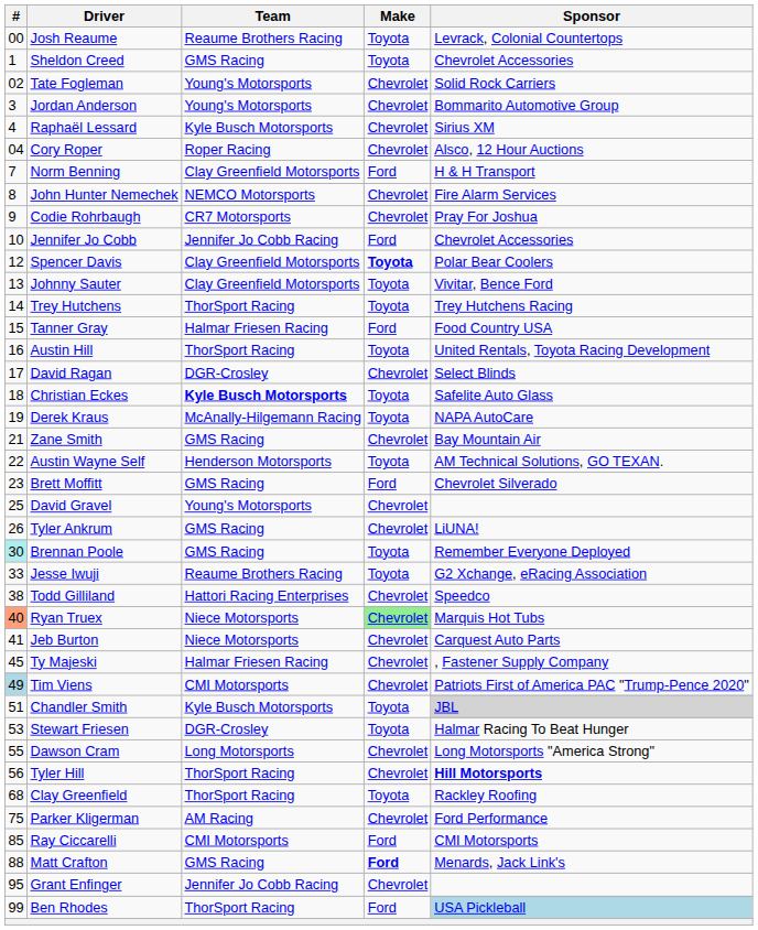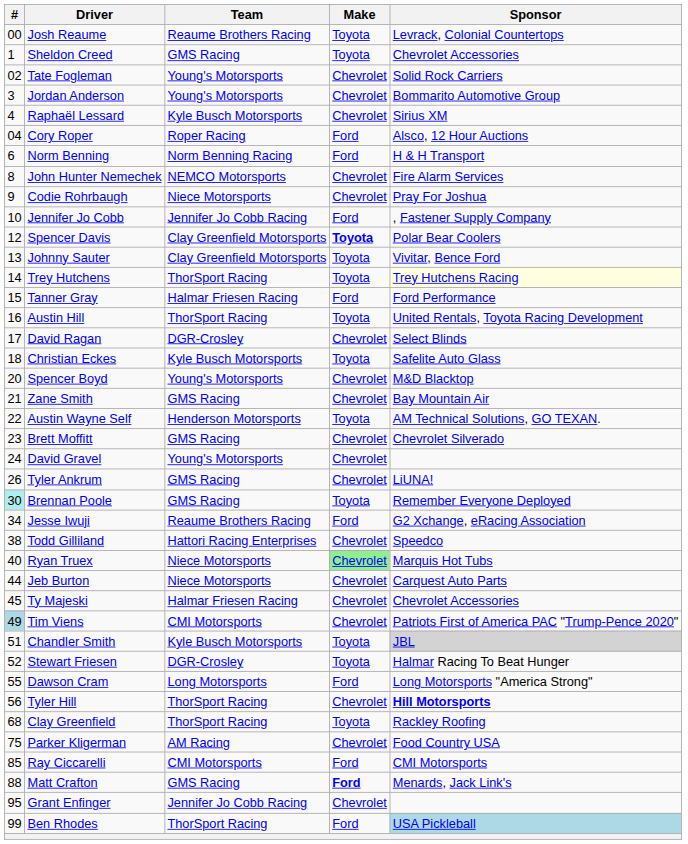 <table class="wikitable" style="font-size:95%">
 <tr>
 <th>#</th>
 <th>Driver</th>
 <th>Team</th>
 <th>Make</th>
 <th>Sponsor</th>
 </tr>
 <tr>
 <td>00</td>
 <td><a href='#'>Josh Reaume</a></td>
 <td><a href='#'>Reaume Brothers Racing</a></td>
 <td><a href='#'>Toyota</a></td>
 <td><a href='#'>Levrack</a>, <a href='#'>Colonial Countertops</a></td>
 </tr>
 <tr>
 <td>1</td>
 <td><a href='#'>Sheldon Creed</a></td>
 <td><a href='#'>GMS Racing</a></td>
 <td><a href='#'>Toyota</a></td>
 <td><a href='#'>Chevrolet Accessories</a></td>
 </tr>
 <tr>
 <td>02</td>
 <td><a href='#'>Tate Fogleman</a></td>
 <td><a href='#'>Young's Motorsports</a></td>
 <td><a href='#'>Chevrolet</a></td>
 <td><a href='#'>Solid Rock Carriers</a></td>
 </tr>
 <tr>
 <td>3</td>
 <td><a href='#'>Jordan Anderson</a></td>
 <td><a href='#'>Young's Motorsports</a></td>
 <td><a href='#'>Chevrolet</a></td>
 <td><a href='#'>Bommarito Automotive Group</a></td>
 </tr>
 <tr>
 <td>4</td>
 <td><a href='#'>Raphaël Lessard</a></td>
 <td><a href='#'>Kyle Busch Motorsports</a></td>
 <td><a href='#'>Chevrolet</a></td>
 <td><a href='#'>Sirius XM</a></td>
 </tr>
 <tr>
 <td>04</td>
 <td><a href='#'>Cory Roper</a></td>
 <td><a href='#'>Roper Racing</a></td>
-<td><a href='#'>Chevrolet</a></td>
+<td><a href='#'>Ford</a></td>
 <td><a href='#'>Alsco</a>, <a href='#'>12 Hour Auctions</a></td>
 </tr>
 <tr>
-<td>7</td>
+<td>6</td>
 <td><a href='#'>Norm Benning</a></td>
-<td><a href='#'>Clay Greenfield Motorsports</a></td>
+<td><a href='#'>Norm Benning Racing</a></td>
 <td><a href='#'>Ford</a></td>
 <td><a href='#'>H & H Transport</a></td>
 </tr>
 <tr>
 <td>8</td>
 <td><a href='#'>John Hunter Nemechek</a></td>
 <td><a href='#'>NEMCO Motorsports</a></td>
 <td><a href='#'>Chevrolet</a></td>
 <td><a href='#'>Fire Alarm Services</a></td>
 </tr>
 <tr>
 <td>9</td>
 <td><a href='#'>Codie Rohrbaugh</a></td>
-<td><a href='#'>CR7 Motorsports</a></td>
+<td><a href='#'>Niece Motorsports</a></td>
 <td><a href='#'>Chevrolet</a></td>
 <td><a href='#'>Pray For Joshua</a></td>
 </tr>
 <tr>
 <td>10</td>
 <td><a href='#'>Jennifer Jo Cobb</a></td>
 <td><a href='#'>Jennifer Jo Cobb Racing</a></td>
 <td><a href='#'>Ford</a></td>
-<td><a href='#'>Chevrolet Accessories</a></td>
+<td>, <a href='#'>Fastener Supply Company</a></td>
 </tr>
 <tr>
 <td>12</td>
 <td><a href='#'>Spencer Davis</a></td>
 <td><a href='#'>Clay Greenfield Motorsports</a></td>
 <td><strong><a href='#'>Toyota</a></strong></td>
 <td><a href='#'>Polar Bear Coolers</a></td>
 </tr>
 <tr>
 <td>13</td>
 <td><a href='#'>Johnny Sauter</a></td>
 <td><a href='#'>Clay Greenfield Motorsports</a></td>
 <td><a href='#'>Toyota</a></td>
 <td><a href='#'>Vivitar</a>, <a href='#'>Bence Ford</a></td>
 </tr>
 <tr>
 <td>14</td>
 <td><a href='#'>Trey Hutchens</a></td>
 <td><a href='#'>ThorSport Racing</a></td>
 <td><a href='#'>Toyota</a></td>
-<td><a href='#'>Trey Hutchens Racing</a></td>
+<td style="background: lightyellow;"><a href='#'>Trey Hutchens Racing</a></td>
 </tr>
 <tr>
 <td>15</td>
 <td><a href='#'>Tanner Gray</a></td>
 <td><a href='#'>Halmar Friesen Racing</a></td>
 <td><a href='#'>Ford</a></td>
-<td><a href='#'>Food Country USA</a></td>
+<td><a href='#'>Ford Performance</a></td>
 </tr>
 <tr>
 <td>16</td>
 <td><a href='#'>Austin Hill</a></td>
 <td><a href='#'>ThorSport Racing</a></td>
 <td><a href='#'>Toyota</a></td>
 <td><a href='#'>United Rentals</a>, <a href='#'>Toyota Racing Development</a></td>
 </tr>
 <tr>
 <td>17</td>
 <td><a href='#'>David Ragan</a></td>
 <td><a href='#'>DGR-Crosley</a></td>
 <td><a href='#'>Chevrolet</a></td>
 <td><a href='#'>Select Blinds</a></td>
 </tr>
 <tr>
 <td>18</td>
 <td><a href='#'>Christian Eckes</a></td>
-<td><strong><a href='#'>Kyle Busch Motorsports</a></strong></td>
+<td><a href='#'>Kyle Busch Motorsports</a></td>
 <td><a href='#'>Toyota</a></td>
 <td><a href='#'>Safelite Auto Glass</a></td>
 </tr>
 <tr>
-<td>19</td>
-<td><a href='#'>Derek Kraus</a></td>
-<td><a href='#'>McAnally-Hilgemann Racing</a></td>
-<td><a href='#'>Toyota</a></td>
-<td><a href='#'>NAPA AutoCare</a></td>
+<td>20</td>
+<td><a href='#'>Spencer Boyd</a></td>
+<td><a href='#'>Young's Motorsports</a></td>
+<td><a href='#'>Chevrolet</a></td>
+<td><a href='#'>M&D Blacktop</a></td>
 </tr>
 <tr>
 <td>21</td>
 <td><a href='#'>Zane Smith</a></td>
 <td><a href='#'>GMS Racing</a></td>
 <td><a href='#'>Chevrolet</a></td>
 <td><a href='#'>Bay Mountain Air</a></td>
 </tr>
 <tr>
 <td>22</td>
 <td><a href='#'>Austin Wayne Self</a></td>
 <td><a href='#'>Henderson Motorsports</a></td>
 <td><a href='#'>Toyota</a></td>
 <td><a href='#'>AM Technical Solutions</a>, <a href='#'>GO TEXAN</a>.</td>
 </tr>
 <tr>
 <td>23</td>
 <td><a href='#'>Brett Moffitt</a></td>
 <td><a href='#'>GMS Racing</a></td>
-<td><a href='#'>Ford</a></td>
+<td><a href='#'>Chevrolet</a></td>
 <td><a href='#'>Chevrolet Silverado</a></td>
 </tr>
 <tr>
-<td>25</td>
+<td>24</td>
 <td><a href='#'>David Gravel</a></td>
 <td><a href='#'>Young's Motorsports</a></td>
 <td><a href='#'>Chevrolet</a></td>
 <td> </td>
 </tr>
 <tr>
 <td>26</td>
 <td><a href='#'>Tyler Ankrum</a></td>
 <td><a href='#'>GMS Racing</a></td>
 <td><a href='#'>Chevrolet</a></td>
 <td><a href='#'>LiUNA!</a></td>
 </tr>
 <tr>
 <td style="background: paleturquoise;">30</td>
 <td><a href='#'>Brennan Poole</a></td>
 <td><a href='#'>GMS Racing</a></td>
 <td><a href='#'>Toyota</a></td>
 <td><a href='#'>Remember Everyone Deployed</a></td>
 </tr>
 <tr>
-<td>33</td>
+<td>34</td>
 <td><a href='#'>Jesse Iwuji</a></td>
 <td><a href='#'>Reaume Brothers Racing</a></td>
-<td><a href='#'>Toyota</a></td>
+<td><a href='#'>Ford</a></td>
 <td><a href='#'>G2 Xchange</a>, <a href='#'>eRacing Association</a></td>
 </tr>
 <tr>
 <td>38</td>
 <td><a href='#'>Todd Gilliland</a></td>
 <td><a href='#'>Hattori Racing Enterprises</a></td>
 <td><a href='#'>Chevrolet</a></td>
 <td><a href='#'>Speedco</a></td>
 </tr>
 <tr>
-<td style="background: lightsalmon;">40</td>
+<td>40</td>
 <td><a href='#'>Ryan Truex</a></td>
 <td><a href='#'>Niece Motorsports</a></td>
 <td style="background: lightgreen;"><a href='#'>Chevrolet</a></td>
 <td><a href='#'>Marquis Hot Tubs</a></td>
 </tr>
 <tr>
-<td>41</td>
+<td>44</td>
 <td><a href='#'>Jeb Burton</a></td>
 <td><a href='#'>Niece Motorsports</a></td>
 <td><a href='#'>Chevrolet</a></td>
 <td><a href='#'>Carquest Auto Parts</a></td>
 </tr>
 <tr>
 <td>45</td>
 <td><a href='#'>Ty Majeski</a></td>
 <td><a href='#'>Halmar Friesen Racing</a></td>
 <td><a href='#'>Chevrolet</a></td>
-<td>, <a href='#'>Fastener Supply Company</a></td>
+<td><a href='#'>Chevrolet Accessories</a></td>
 </tr>
 <tr>
 <td style="background: lightblue;">49</td>
 <td><a href='#'>Tim Viens</a></td>
 <td><a href='#'>CMI Motorsports</a></td>
 <td><a href='#'>Chevrolet</a></td>
 <td><a href='#'>Patriots First of America PAC</a> "<a href='#'>Trump-Pence 2020</a>"</td>
 </tr>
 <tr>
 <td>51</td>
 <td><a href='#'>Chandler Smith</a></td>
 <td><a href='#'>Kyle Busch Motorsports</a></td>
 <td><a href='#'>Toyota</a></td>
 <td style="background: lightgrey;"><a href='#'>JBL</a></td>
 </tr>
 <tr>
-<td>53</td>
+<td>52</td>
 <td><a href='#'>Stewart Friesen</a></td>
 <td><a href='#'>DGR-Crosley</a></td>
 <td><a href='#'>Toyota</a></td>
 <td><a href='#'>Halmar</a> Racing To Beat Hunger</td>
 </tr>
 <tr>
 <td>55</td>
 <td><a href='#'>Dawson Cram</a></td>
 <td><a href='#'>Long Motorsports</a></td>
-<td><a href='#'>Chevrolet</a></td>
+<td><a href='#'>Ford</a></td>
 <td><a href='#'>Long Motorsports</a> "America Strong"</td>
 </tr>
 <tr>
 <td>56</td>
 <td><a href='#'>Tyler Hill</a></td>
 <td><a href='#'>ThorSport Racing</a></td>
 <td><a href='#'>Chevrolet</a></td>
 <td><strong><a href='#'>Hill Motorsports</a></strong></td>
 </tr>
 <tr>
 <td>68</td>
 <td><a href='#'>Clay Greenfield</a></td>
 <td><a href='#'>ThorSport Racing</a></td>
 <td><a href='#'>Toyota</a></td>
 <td><a href='#'>Rackley Roofing</a></td>
 </tr>
 <tr>
 <td>75</td>
 <td><a href='#'>Parker Kligerman</a></td>
 <td><a href='#'>AM Racing</a></td>
 <td><a href='#'>Chevrolet</a></td>
-<td><a href='#'>Ford Performance</a></td>
+<td><a href='#'>Food Country USA</a></td>
 </tr>
 <tr>
 <td>85</td>
 <td><a href='#'>Ray Ciccarelli</a></td>
 <td><a href='#'>CMI Motorsports</a></td>
 <td><a href='#'>Ford</a></td>
 <td><a href='#'>CMI Motorsports</a></td>
 </tr>
 <tr>
 <td>88</td>
 <td><a href='#'>Matt Crafton</a></td>
 <td><a href='#'>GMS Racing</a></td>
 <td><strong><a href='#'>Ford</a></strong></td>
 <td><a href='#'>Menards</a>, <a href='#'>Jack Link's</a></td>
 </tr>
 <tr>
 <td>95</td>
 <td><a href='#'>Grant Enfinger</a></td>
 <td><a href='#'>Jennifer Jo Cobb Racing</a></td>
 <td><a href='#'>Chevrolet</a></td>
 <td></td>
 </tr>
 <tr>
 <td>99</td>
 <td><a href='#'>Ben Rhodes</a></td>
 <td><a href='#'>ThorSport Racing</a></td>
 <td><a href='#'>Ford</a></td>
 <td style="background: lightblue;"><a href='#'>USA Pickleball</a></td>
 </tr>
 <tr>
 <th colspan="5"></th>
 </tr>
 </table>
